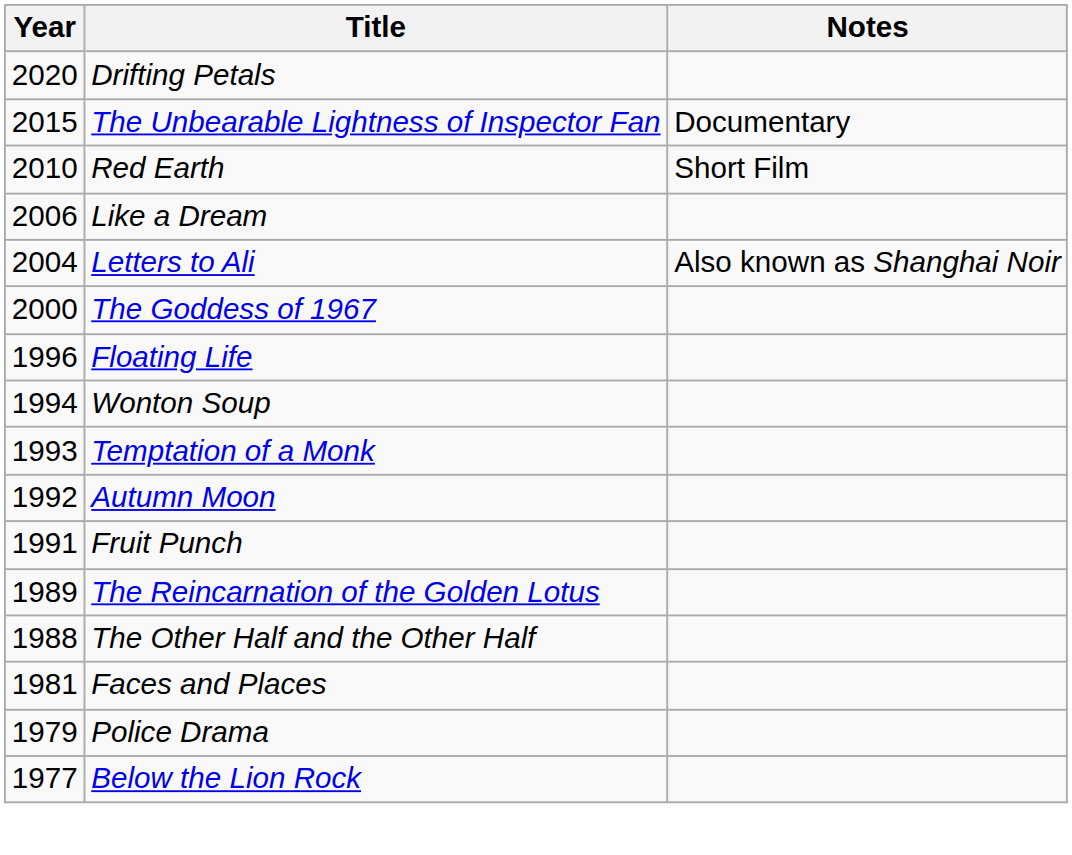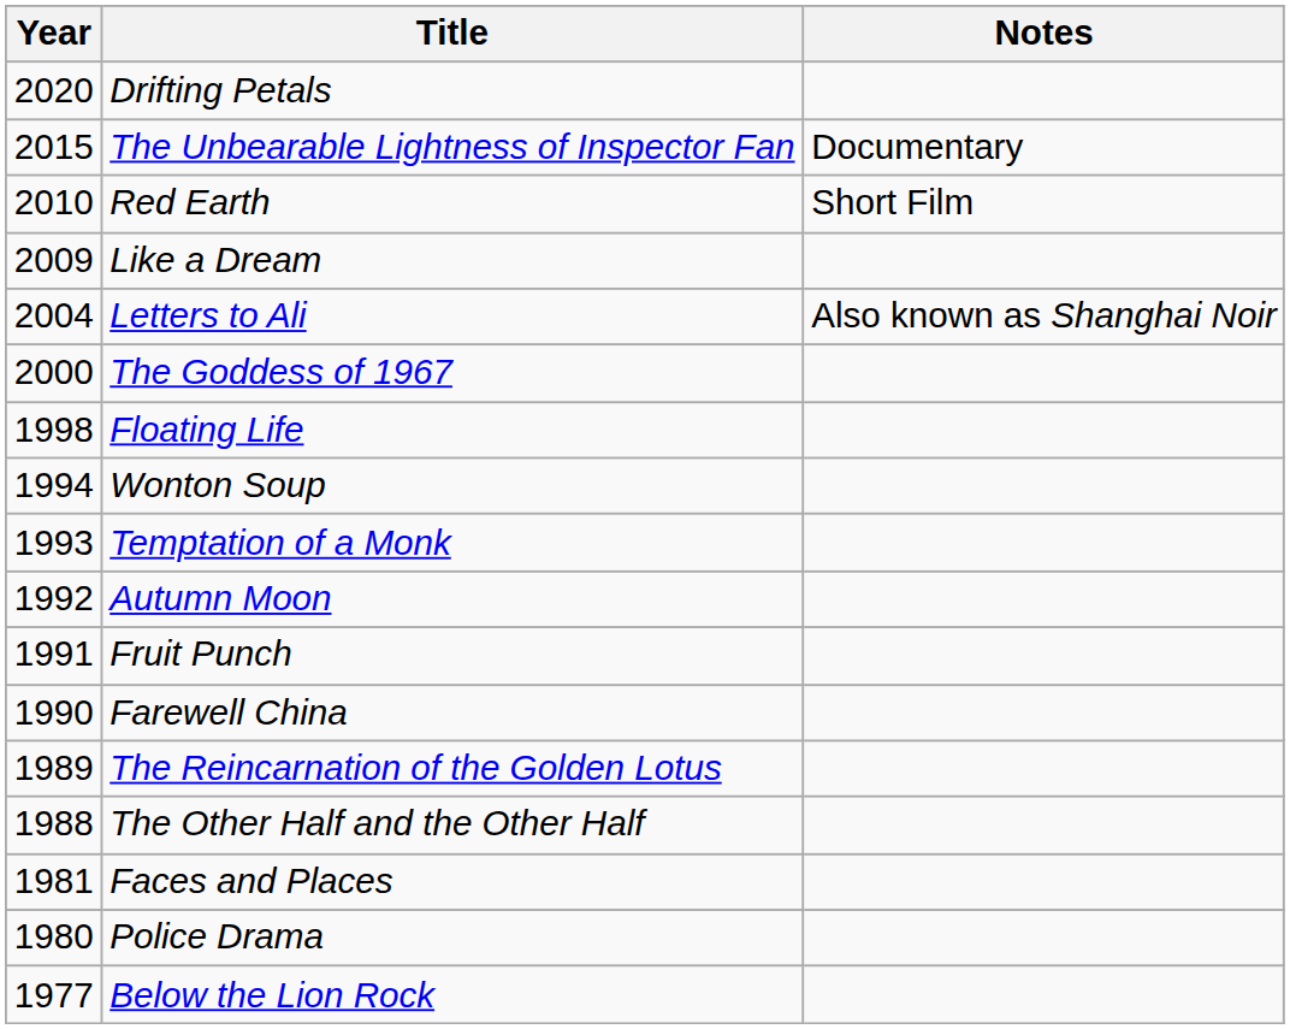 <table class="wikitable">
 <tr>
 <th>Year</th>
 <th>Title</th>
 <th>Notes</th>
 </tr>
 <tr>
 <td>2020</td>
 <td><em>Drifting Petals</em></td>
 <td></td>
 </tr>
 <tr>
 <td>2015</td>
 <td><em><a href='#'>The Unbearable Lightness of Inspector Fan</a></em></td>
 <td>Documentary</td>
 </tr>
 <tr>
 <td>2010</td>
 <td><em>Red Earth</em></td>
 <td>Short Film</td>
 </tr>
 <tr>
-<td>2006</td>
+<td>2009</td>
 <td><em>Like a Dream</em></td>
 <td></td>
 </tr>
 <tr>
 <td>2004</td>
 <td><em><a href='#'>Letters to Ali</a></em></td>
 <td>Also known as <em>Shanghai Noir</em></td>
 </tr>
 <tr>
 <td>2000</td>
 <td><em><a href='#'>The Goddess of 1967</a></em></td>
 <td></td>
 </tr>
 <tr>
-<td>1996</td>
+<td>1998</td>
 <td><em><a href='#'>Floating Life</a></em></td>
 <td></td>
 </tr>
 <tr>
 <td>1994</td>
 <td><em>Wonton Soup</em></td>
 <td></td>
 </tr>
 <tr>
 <td>1993</td>
 <td><em><a href='#'>Temptation of a Monk</a></em></td>
 <td></td>
 </tr>
 <tr>
 <td>1992</td>
 <td><em><a href='#'>Autumn Moon</a></em></td>
 <td></td>
 </tr>
 <tr>
 <td>1991</td>
 <td><em>Fruit Punch</em></td>
 <td></td>
 </tr>
 <tr>
+<td>1990</td>
+<td><em>Farewell China</em></td>
+<td></td>
+</tr>
+<tr>
 <td>1989</td>
 <td><em><a href='#'>The Reincarnation of the Golden Lotus</a></em></td>
 <td></td>
 </tr>
 <tr>
 <td>1988</td>
 <td><em>The Other Half and the Other Half</em></td>
 <td></td>
 </tr>
 <tr>
 <td>1981</td>
 <td><em>Faces and Places</em></td>
 <td></td>
 </tr>
 <tr>
-<td>1979</td>
+<td>1980</td>
 <td><em>Police Drama</em></td>
 <td></td>
 </tr>
 <tr>
 <td>1977</td>
 <td><em><a href='#'>Below the Lion Rock</a></em></td>
 <td></td>
 </tr>
 </table>
